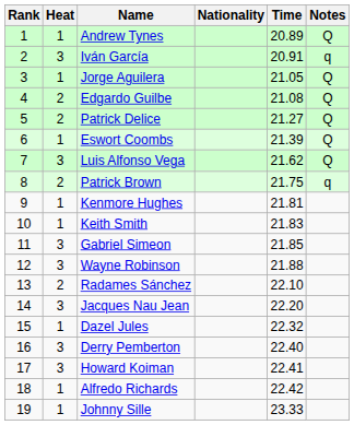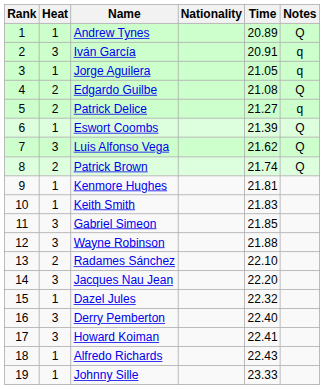 <table class="wikitable sortable" style="text-align:center; font-size:95%">
 <tr>
 <th>Rank</th>
 <th>Heat</th>
 <th>Name</th>
 <th>Nationality</th>
 <th>Time</th>
 <th>Notes</th>
 </tr>
 <tr bgcolor=ccffcc>
 <td>1</td>
 <td>1</td>
 <td align=left><a href='#'>Andrew Tynes</a></td>
 <td align=left></td>
 <td>20.89</td>
 <td>Q</td>
 </tr>
 <tr bgcolor=ccffcc>
 <td>2</td>
 <td>3</td>
 <td align=left><a href='#'>Iván García</a></td>
 <td align=left></td>
 <td>20.91</td>
 <td>q</td>
 </tr>
 <tr bgcolor=ccffcc>
 <td>3</td>
 <td>1</td>
 <td align=left><a href='#'>Jorge Aguilera</a></td>
 <td align=left></td>
 <td>21.05</td>
-<td>Q</td>
+<td>q</td>
 </tr>
 <tr bgcolor=ccffcc>
 <td>4</td>
 <td>2</td>
 <td align=left><a href='#'>Edgardo Guilbe</a></td>
 <td align=left></td>
 <td>21.08</td>
 <td>Q</td>
 </tr>
 <tr bgcolor=ccffcc>
 <td>5</td>
 <td>2</td>
 <td align=left><a href='#'>Patrick Delice</a></td>
 <td align=left></td>
 <td>21.27</td>
-<td>Q</td>
+<td>q</td>
 </tr>
 <tr bgcolor=ddffdd>
 <td>6</td>
 <td>1</td>
 <td align=left><a href='#'>Eswort Coombs</a></td>
 <td align=left></td>
 <td>21.39</td>
 <td>Q</td>
 </tr>
 <tr bgcolor=ccffcc>
 <td>7</td>
 <td>3</td>
 <td align=left><a href='#'>Luis Alfonso Vega</a></td>
 <td align=left></td>
 <td>21.62</td>
 <td>Q</td>
 </tr>
 <tr bgcolor=ddffdd>
 <td>8</td>
 <td>2</td>
 <td align=left><a href='#'>Patrick Brown</a></td>
 <td align=left></td>
-<td>21.75</td>
-<td>q</td>
+<td>21.74</td>
+<td>Q</td>
 </tr>
 <tr>
 <td>9</td>
 <td>1</td>
 <td align=left><a href='#'>Kenmore Hughes</a></td>
 <td align=left></td>
 <td>21.81</td>
 <td></td>
 </tr>
 <tr>
 <td>10</td>
 <td>1</td>
 <td align=left><a href='#'>Keith Smith</a></td>
 <td align=left></td>
 <td>21.83</td>
 <td></td>
 </tr>
 <tr>
 <td>11</td>
 <td>3</td>
 <td align=left><a href='#'>Gabriel Simeon</a></td>
 <td align=left></td>
 <td>21.85</td>
 <td></td>
 </tr>
 <tr>
 <td>12</td>
 <td>3</td>
 <td align=left><a href='#'>Wayne Robinson</a></td>
 <td align=left></td>
 <td>21.88</td>
 <td></td>
 </tr>
 <tr>
 <td>13</td>
 <td>2</td>
 <td align=left><a href='#'>Radames Sánchez</a></td>
 <td align=left></td>
 <td>22.10</td>
 <td></td>
 </tr>
 <tr>
 <td>14</td>
 <td>3</td>
 <td align=left><a href='#'>Jacques Nau Jean</a></td>
 <td align=left></td>
 <td>22.20</td>
 <td></td>
 </tr>
 <tr>
 <td>15</td>
 <td>1</td>
 <td align=left><a href='#'>Dazel Jules</a></td>
 <td align=left></td>
 <td>22.32</td>
 <td></td>
 </tr>
 <tr>
 <td>16</td>
 <td>3</td>
 <td align=left><a href='#'>Derry Pemberton</a></td>
 <td align=left></td>
 <td>22.40</td>
 <td></td>
 </tr>
 <tr>
 <td>17</td>
 <td>3</td>
 <td align=left><a href='#'>Howard Koiman</a></td>
 <td align=left></td>
 <td>22.41</td>
 <td></td>
 </tr>
 <tr>
 <td>18</td>
 <td>1</td>
 <td align=left><a href='#'>Alfredo Richards</a></td>
 <td align=left></td>
-<td>22.42</td>
+<td>22.43</td>
 <td></td>
 </tr>
 <tr>
 <td>19</td>
 <td>1</td>
 <td align=left><a href='#'>Johnny Sille</a></td>
 <td align=left></td>
 <td>23.33</td>
 <td></td>
 </tr>
 </table>
